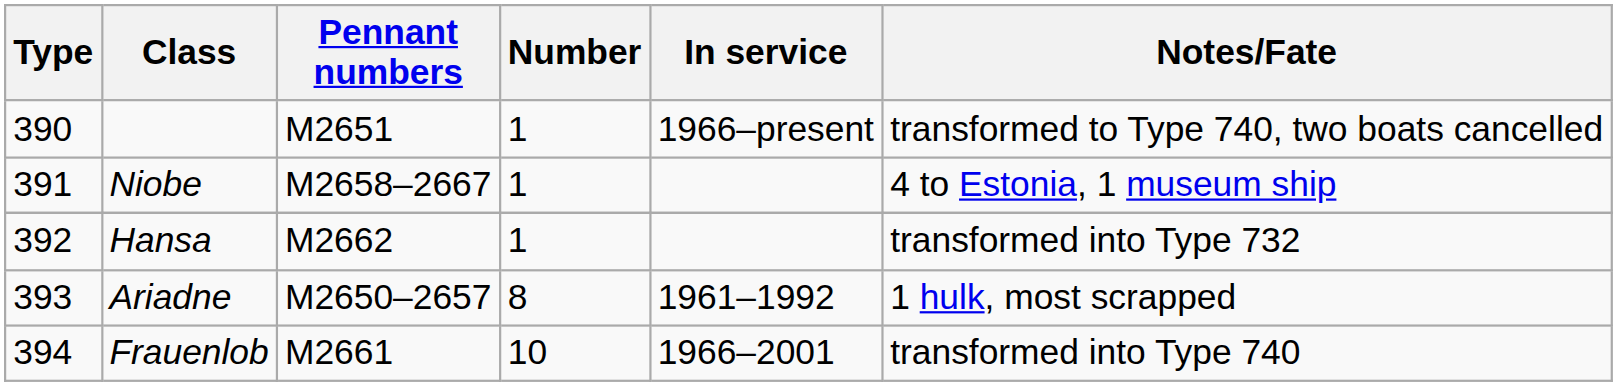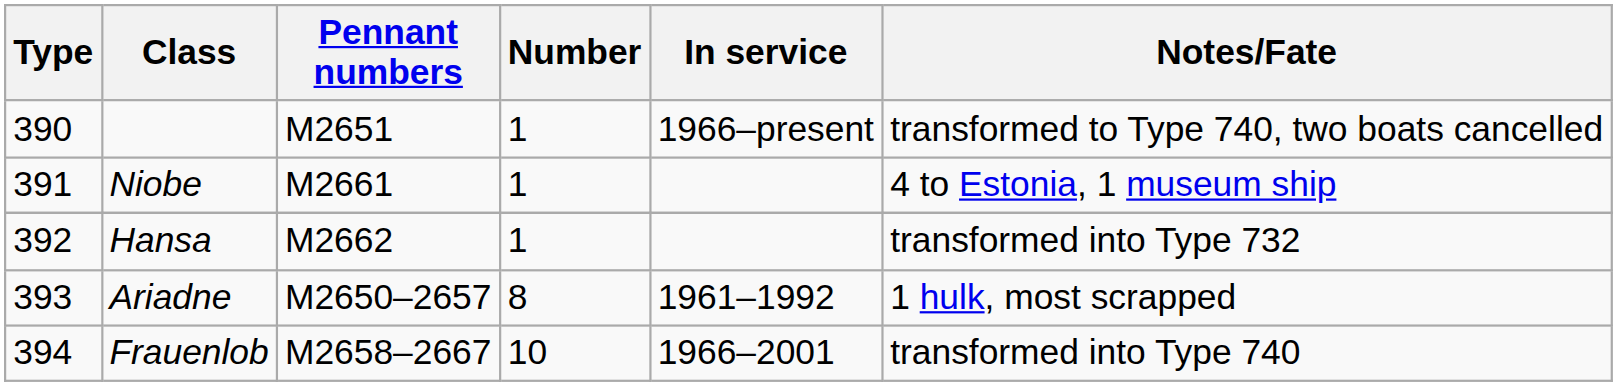 <table class="wikitable">
 <tr>
 <th scope="col">Type</th>
 <th scope="col">Class</th>
 <th scope="col"><a href='#'>Pennant<br>numbers</a></th>
 <th scope="col">Number</th>
 <th scope="col">In service</th>
 <th scope="col">Notes/Fate</th>
 </tr>
 <tr>
 <td>390</td>
 <td></td>
 <td>M2651</td>
 <td>1</td>
 <td>1966–present</td>
 <td>transformed to Type 740, two boats cancelled</td>
 </tr>
 <tr>
 <td>391</td>
 <td><em>Niobe</em></td>
-<td>M2658–2667</td>
+<td>M2661</td>
 <td>1</td>
 <td></td>
 <td>4 to <a href='#'>Estonia</a>, 1 <a href='#'>museum ship</a></td>
 </tr>
 <tr>
 </tr>
 <tr>
 <td>392</td>
 <td><em>Hansa</em></td>
 <td>M2662</td>
 <td>1</td>
 <td></td>
 <td>transformed into Type 732</td>
 </tr>
 <tr>
 <td>393</td>
 <td><em>Ariadne</em></td>
 <td>M2650–2657</td>
 <td>8</td>
 <td>1961–1992</td>
 <td>1 <a href='#'>hulk</a>, most scrapped</td>
 </tr>
 <tr>
 <td>394</td>
 <td><em>Frauenlob</em></td>
-<td>M2661</td>
+<td>M2658–2667</td>
 <td>10</td>
 <td>1966–2001</td>
 <td>transformed into Type 740</td>
 </tr>
 </table>
